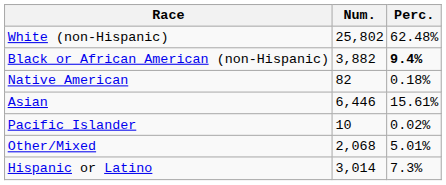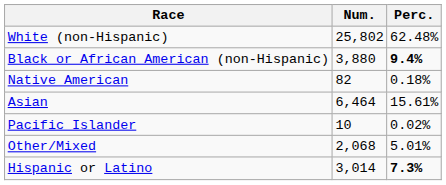 <table class="wikitable">
 <tr>
 <th>Race</th>
 <th>Num.</th>
 <th>Perc.</th>
 </tr>
 <tr>
 <td><a href='#'>White</a> (non-Hispanic)</td>
 <td>25,802</td>
 <td>62.48%</td>
 </tr>
 <tr>
 <td><a href='#'>Black or African American</a> (non-Hispanic)</td>
-<td>3,882</td>
+<td>3,880</td>
 <td><strong>9.4%</strong></td>
 </tr>
 <tr>
 <td><a href='#'>Native American</a></td>
 <td>82</td>
 <td>0.18%</td>
 </tr>
 <tr>
 <td><a href='#'>Asian</a></td>
-<td>6,446</td>
+<td>6,464</td>
 <td>15.61%</td>
 </tr>
 <tr>
 <td><a href='#'>Pacific Islander</a></td>
 <td>10</td>
 <td>0.02%</td>
 </tr>
 <tr>
 <td><a href='#'>Other/Mixed</a></td>
 <td>2,068</td>
 <td>5.01%</td>
 </tr>
 <tr>
 <td><a href='#'>Hispanic</a> or <a href='#'>Latino</a></td>
 <td>3,014</td>
-<td>7.3%</td>
+<td><strong>7.3%</strong></td>
 </tr>
 </table>
